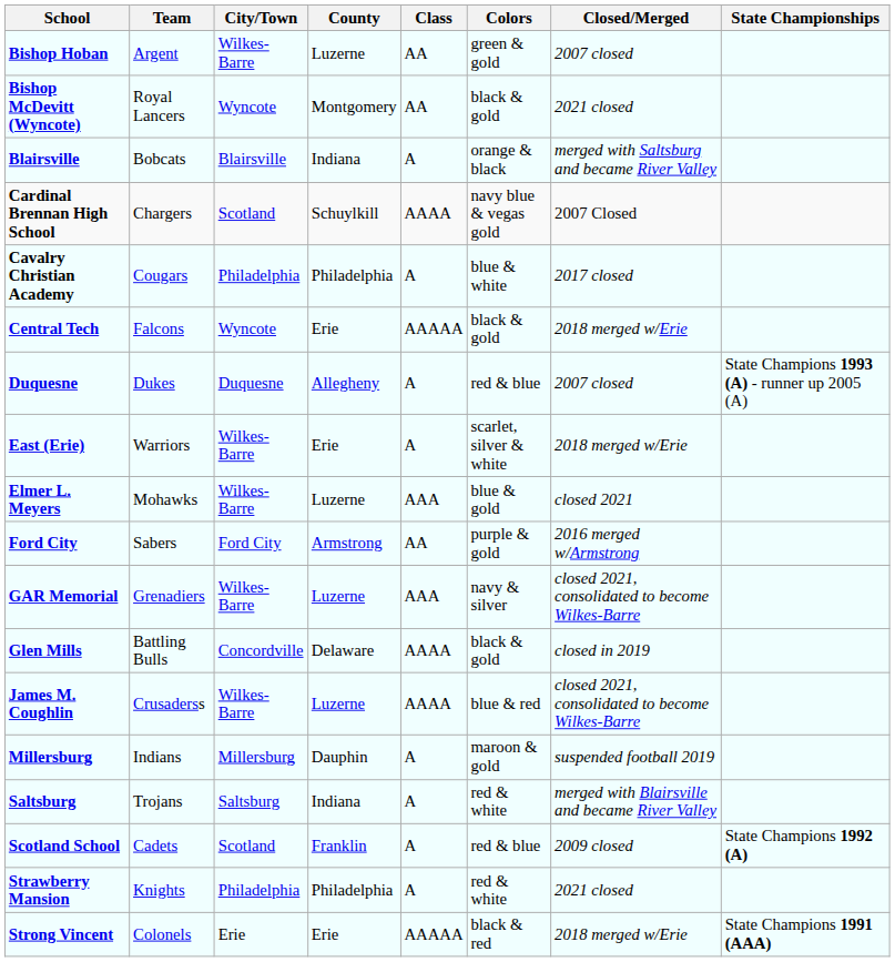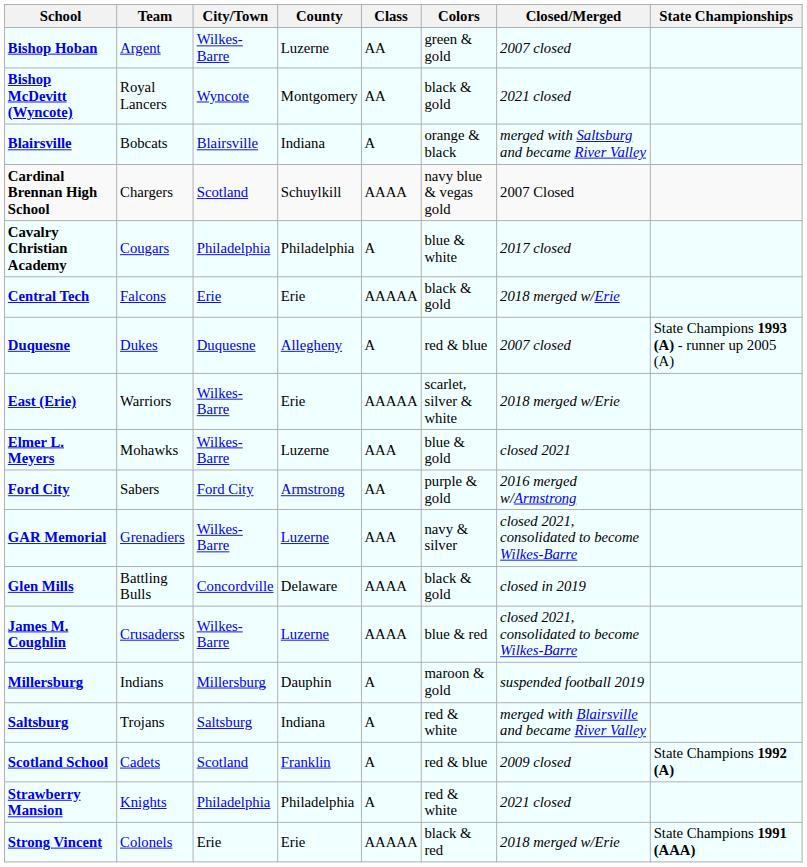 <table class="wikitable sortable">
 <tr>
 <th>School</th>
 <th>Team</th>
 <th>City/Town</th>
 <th>County</th>
 <th>Class</th>
 <th>Colors</th>
 <th>Closed/Merged</th>
 <th>State Championships</th>
 </tr>
 <tr style="background-color:#F0FFFF;">
 <td><strong><a href='#'>Bishop Hoban</a></strong></td>
 <td><a href='#'>Argent</a></td>
 <td><a href='#'>Wilkes-Barre</a></td>
 <td>Luzerne</td>
 <td>AA</td>
 <td> green & gold</td>
 <td><em>2007 closed</em></td>
 <td></td>
 </tr>
 <tr style="background-color:#F0FFFF;">
 <td><strong><a href='#'>Bishop McDevitt (Wyncote)</a></strong></td>
 <td>Royal Lancers</td>
 <td><a href='#'>Wyncote</a></td>
 <td>Montgomery</td>
 <td>AA</td>
 <td> black & gold</td>
 <td><em>2021 closed</em></td>
 <td></td>
 </tr>
 <tr style="background-color:#F0FFFF;">
 <td><strong><a href='#'>Blairsville</a></strong></td>
 <td>Bobcats</td>
 <td><a href='#'>Blairsville</a></td>
 <td>Indiana</td>
 <td>A</td>
 <td> orange & black</td>
 <td><em>merged with <a href='#'>Saltsburg</a> and became <a href='#'>River Valley</a></em></td>
 <td></td>
 </tr>
 <tr>
 <td><strong>Cardinal Brennan High School</strong></td>
 <td>Chargers</td>
 <td><a href='#'>Scotland</a></td>
 <td>Schuylkill</td>
 <td>AAAA</td>
 <td>navy blue & vegas gold</td>
 <td>2007 Closed</td>
 <td></td>
 </tr>
 <tr style="background-color:#F0FFFF;">
 <td><strong>Cavalry Christian Academy</strong></td>
 <td><a href='#'>Cougars</a></td>
 <td><a href='#'>Philadelphia</a></td>
 <td>Philadelphia</td>
 <td>A</td>
 <td> blue & white</td>
 <td><em>2017 closed</em></td>
 <td></td>
 </tr>
 <tr style="background-color:#F0FFFF;">
 <td><strong><a href='#'>Central Tech</a></strong></td>
 <td><a href='#'>Falcons</a></td>
-<td><a href='#'>Wyncote</a></td>
+<td><a href='#'>Erie</a></td>
 <td>Erie</td>
 <td>AAAAA</td>
 <td> black & gold</td>
 <td><em>2018 merged w/<a href='#'>Erie</a></em></td>
 <td></td>
 </tr>
 <tr style="background-color:#F0FFFF;">
 <td><strong><a href='#'>Duquesne</a></strong></td>
 <td><a href='#'>Dukes</a></td>
 <td><a href='#'>Duquesne</a></td>
 <td><a href='#'>Allegheny</a></td>
 <td>A</td>
 <td> red & blue</td>
 <td><em>2007 closed</em></td>
 <td>State Champions <strong>1993 (A)</strong> - runner up 2005 (A)</td>
 </tr>
 <tr style="background-color:#F0FFFF;">
 <td><strong><a href='#'>East (Erie)</a></strong></td>
 <td>Warriors</td>
 <td><a href='#'>Wilkes-Barre</a></td>
 <td>Erie</td>
-<td>A</td>
+<td>AAAAA</td>
 <td> scarlet, silver & white</td>
 <td><em>2018 merged w/Erie</em></td>
 <td></td>
 </tr>
 <tr style="background-color:#F0FFFF;">
 <td><strong><a href='#'>Elmer L. Meyers</a></strong></td>
 <td>Mohawks</td>
 <td><a href='#'>Wilkes-Barre</a></td>
 <td>Luzerne</td>
 <td>AAA</td>
 <td> blue & gold</td>
 <td><em>closed 2021</em></td>
 <td></td>
 </tr>
 <tr style="background-color:#F0FFFF;">
 <td><strong><a href='#'>Ford City</a></strong></td>
 <td>Sabers</td>
 <td><a href='#'>Ford City</a></td>
 <td><a href='#'>Armstrong</a></td>
 <td>AA</td>
 <td> purple & gold</td>
 <td><em>2016 merged w/<a href='#'>Armstrong</a></em></td>
 <td></td>
 </tr>
 <tr style="background-color:#F0FFFF;">
 <td><strong><a href='#'>GAR Memorial</a></strong></td>
 <td><a href='#'>Grenadiers</a></td>
 <td><a href='#'>Wilkes-Barre</a></td>
 <td><a href='#'>Luzerne</a></td>
 <td>AAA</td>
 <td> navy & silver</td>
 <td><em>closed 2021, consolidated to become <a href='#'>Wilkes-Barre</a></em></td>
 <td></td>
 </tr>
 <tr style="background-color:#F0FFFF;">
 <td><strong><a href='#'>Glen Mills</a></strong></td>
 <td>Battling Bulls</td>
 <td><a href='#'>Concordville</a></td>
 <td>Delaware</td>
 <td>AAAA</td>
 <td> black & gold</td>
 <td><em>closed in 2019</em></td>
 <td></td>
 </tr>
 <tr style="background-color:#F0FFFF;">
 <td><strong><a href='#'>James M. Coughlin</a></strong></td>
 <td><a href='#'>Crusaders</a>s</td>
 <td><a href='#'>Wilkes-Barre</a></td>
 <td><a href='#'>Luzerne</a></td>
 <td>AAAA</td>
 <td> blue & red</td>
 <td><em>closed 2021, consolidated to become <a href='#'>Wilkes-Barre</a></em></td>
 <td></td>
 </tr>
 <tr style="background-color:#F0FFFF;">
 <td><strong><a href='#'>Millersburg</a></strong></td>
 <td>Indians</td>
 <td><a href='#'>Millersburg</a></td>
 <td>Dauphin</td>
 <td>A</td>
 <td> maroon & gold</td>
 <td><em>suspended football 2019</em></td>
 <td></td>
 </tr>
 <tr style="background-color:#F0FFFF;">
 <td><strong><a href='#'>Saltsburg</a></strong></td>
 <td>Trojans</td>
 <td><a href='#'>Saltsburg</a></td>
 <td>Indiana</td>
 <td>A</td>
 <td> red & white</td>
 <td><em>merged with <a href='#'>Blairsville</a> and became <a href='#'>River Valley</a></em></td>
 <td></td>
 </tr>
 <tr style="background-color:#F0FFFF;">
 <td><strong><a href='#'>Scotland School</a></strong></td>
 <td><a href='#'>Cadets</a></td>
 <td><a href='#'>Scotland</a></td>
 <td><a href='#'>Franklin</a></td>
 <td>A</td>
 <td> red & blue</td>
 <td><em>2009 closed</em></td>
 <td>State Champions <strong>1992 (A)</strong></td>
 </tr>
 <tr style="background-color:#F0FFFF;">
 <td><strong><a href='#'>Strawberry Mansion</a></strong></td>
 <td><a href='#'>Knights</a></td>
 <td><a href='#'>Philadelphia</a></td>
 <td>Philadelphia</td>
 <td>A</td>
 <td> red & white</td>
 <td><em>2021 closed</em></td>
 <td></td>
 </tr>
 <tr style="background-color:#F0FFFF;">
 <td><strong><a href='#'>Strong Vincent</a></strong></td>
 <td><a href='#'>Colonels</a></td>
 <td>Erie</td>
 <td>Erie</td>
 <td>AAAAA</td>
 <td> black & red</td>
 <td><em>2018 merged w/Erie</em></td>
 <td>State Champions <strong>1991 (AAA)</strong></td>
 </tr>
 </table>
